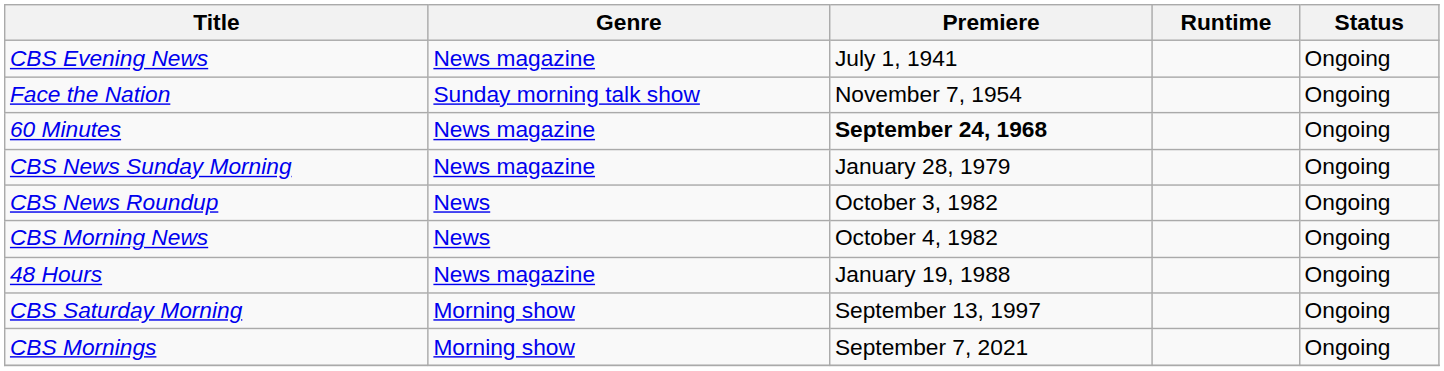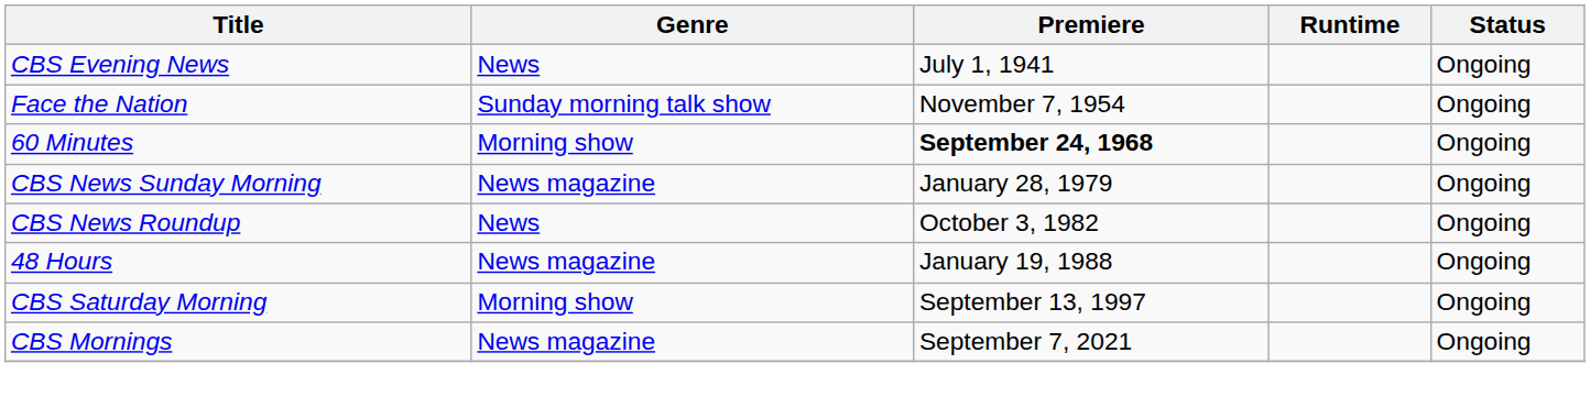 <table class="wikitable sortable" style="width:80%">
 <tr>
 <th>Title</th>
 <th>Genre</th>
 <th>Premiere</th>
 <th>Runtime</th>
 <th>Status</th>
 </tr>
 <tr>
 <td><em><a href='#'>CBS Evening News</a></em></td>
-<td><a href='#'>News magazine</a></td>
+<td><a href='#'>News</a></td>
 <td>July 1, 1941</td>
 <td></td>
 <td>Ongoing</td>
 </tr>
 <tr>
 <td><em><a href='#'>Face the Nation</a></em></td>
 <td><a href='#'>Sunday morning talk show</a></td>
 <td>November 7, 1954</td>
 <td></td>
 <td>Ongoing</td>
 </tr>
 <tr>
 <td><em><a href='#'>60 Minutes</a></em></td>
-<td><a href='#'>News magazine</a></td>
+<td><a href='#'>Morning show</a></td>
 <td><strong>September 24, 1968</strong></td>
 <td></td>
 <td>Ongoing</td>
 </tr>
 <tr>
 <td><em><a href='#'>CBS News Sunday Morning</a></em></td>
 <td><a href='#'>News magazine</a></td>
 <td>January 28, 1979</td>
 <td></td>
 <td>Ongoing</td>
 </tr>
 <tr>
 <td><em><a href='#'>CBS News Roundup</a></em></td>
 <td><a href='#'>News</a></td>
 <td>October 3, 1982</td>
 <td></td>
 <td>Ongoing</td>
 </tr>
 <tr>
-<td><em><a href='#'>CBS Morning News</a></em></td>
-<td><a href='#'>News</a></td>
-<td>October 4, 1982</td>
-<td></td>
-<td>Ongoing</td>
-</tr>
-<tr>
 <td><em><a href='#'>48 Hours</a></em></td>
 <td><a href='#'>News magazine</a></td>
 <td>January 19, 1988</td>
 <td></td>
 <td>Ongoing</td>
 </tr>
 <tr>
 <td><em><a href='#'>CBS Saturday Morning</a></em></td>
 <td><a href='#'>Morning show</a></td>
 <td>September 13, 1997</td>
 <td></td>
 <td>Ongoing</td>
 </tr>
 <tr>
 <td><em><a href='#'>CBS Mornings</a></em></td>
-<td><a href='#'>Morning show</a></td>
+<td><a href='#'>News magazine</a></td>
 <td>September 7, 2021</td>
 <td></td>
 <td>Ongoing</td>
 </tr>
 <tr>
 </tr>
 </table>
